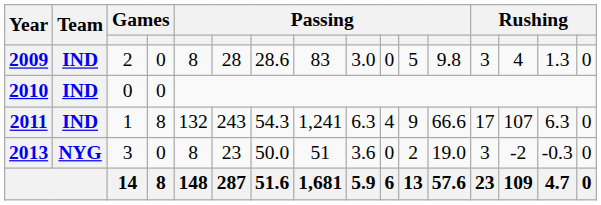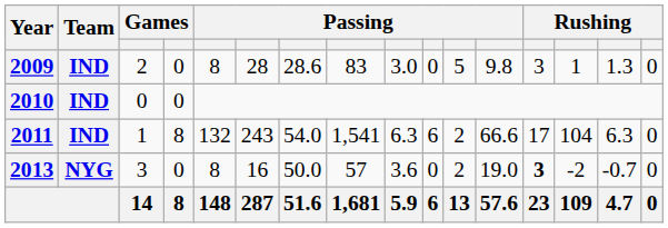 <table class="wikitable" style="text-align:center;">
 <tr>
 <th rowspan="2">Year</th>
 <th rowspan="2">Team</th>
 <th colspan="2">Games</th>
 <th colspan="8">Passing</th>
 <th colspan="4">Rushing</th>
 </tr>
 <tr>
 <th></th>
 <th></th>
 <th></th>
 <th></th>
 <th></th>
 <th></th>
 <th></th>
 <th></th>
 <th></th>
 <th></th>
 <th></th>
 <th></th>
 <th></th>
 <th></th>
 </tr>
 <tr>
 <th><a href='#'>2009</a></th>
 <th><a href='#'>IND</a></th>
 <td>2</td>
 <td>0</td>
 <td>8</td>
 <td>28</td>
 <td>28.6</td>
 <td>83</td>
 <td>3.0</td>
 <td>0</td>
 <td>5</td>
 <td>9.8</td>
 <td>3</td>
-<td>4</td>
+<td>1</td>
 <td>1.3</td>
 <td>0</td>
 </tr>
 <tr>
 <th><a href='#'>2010</a></th>
 <th><a href='#'>IND</a></th>
 <td>0</td>
 <td>0</td>
 <td colspan="12"></td>
 </tr>
 <tr>
 <th><a href='#'>2011</a></th>
 <th><a href='#'>IND</a></th>
 <td>1</td>
 <td>8</td>
 <td>132</td>
 <td>243</td>
-<td>54.3</td>
-<td>1,241</td>
+<td>54.0</td>
+<td>1,541</td>
 <td>6.3</td>
-<td>4</td>
-<td>9</td>
+<td>6</td>
+<td>2</td>
 <td>66.6</td>
 <td>17</td>
-<td>107</td>
+<td>104</td>
 <td>6.3</td>
 <td>0</td>
 </tr>
 <tr>
 <th><a href='#'>2013</a></th>
 <th><a href='#'>NYG</a></th>
 <td>3</td>
 <td>0</td>
 <td>8</td>
-<td>23</td>
+<td>16</td>
 <td>50.0</td>
-<td>51</td>
+<td>57</td>
 <td>3.6</td>
 <td>0</td>
 <td>2</td>
 <td>19.0</td>
-<td>3</td>
+<td><strong>3</strong></td>
 <td>-2</td>
-<td>-0.3</td>
+<td>-0.7</td>
 <td>0</td>
 </tr>
 <tr>
 <th colspan="2"></th>
 <th>14</th>
 <th>8</th>
 <th>148</th>
 <th>287</th>
 <th>51.6</th>
 <th>1,681</th>
 <th>5.9</th>
 <th>6</th>
 <th>13</th>
 <th>57.6</th>
 <th>23</th>
 <th>109</th>
 <th>4.7</th>
 <th>0</th>
 </tr>
 </table>
